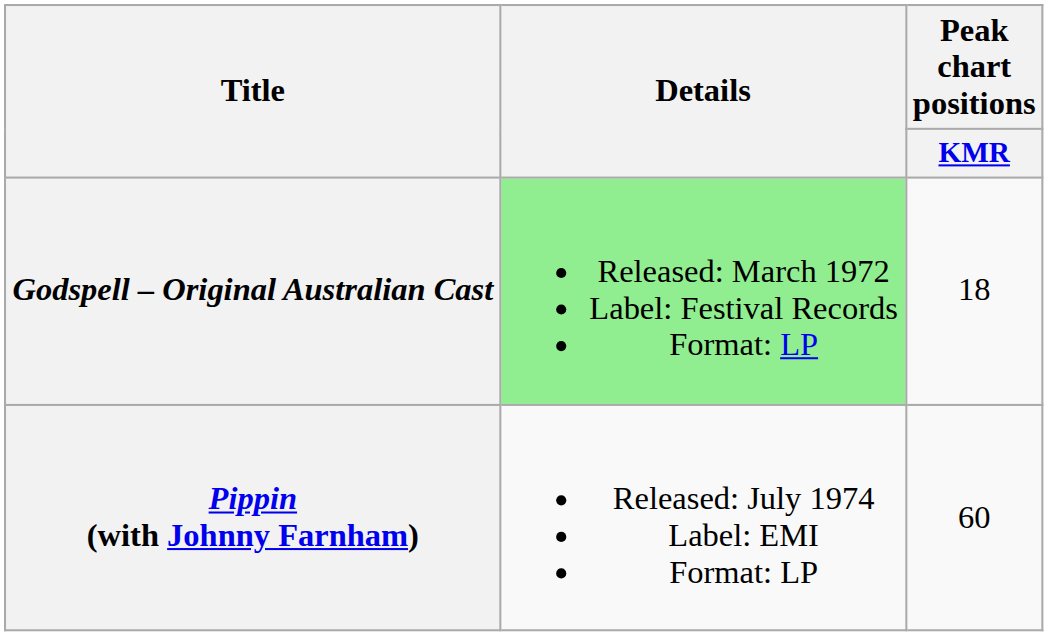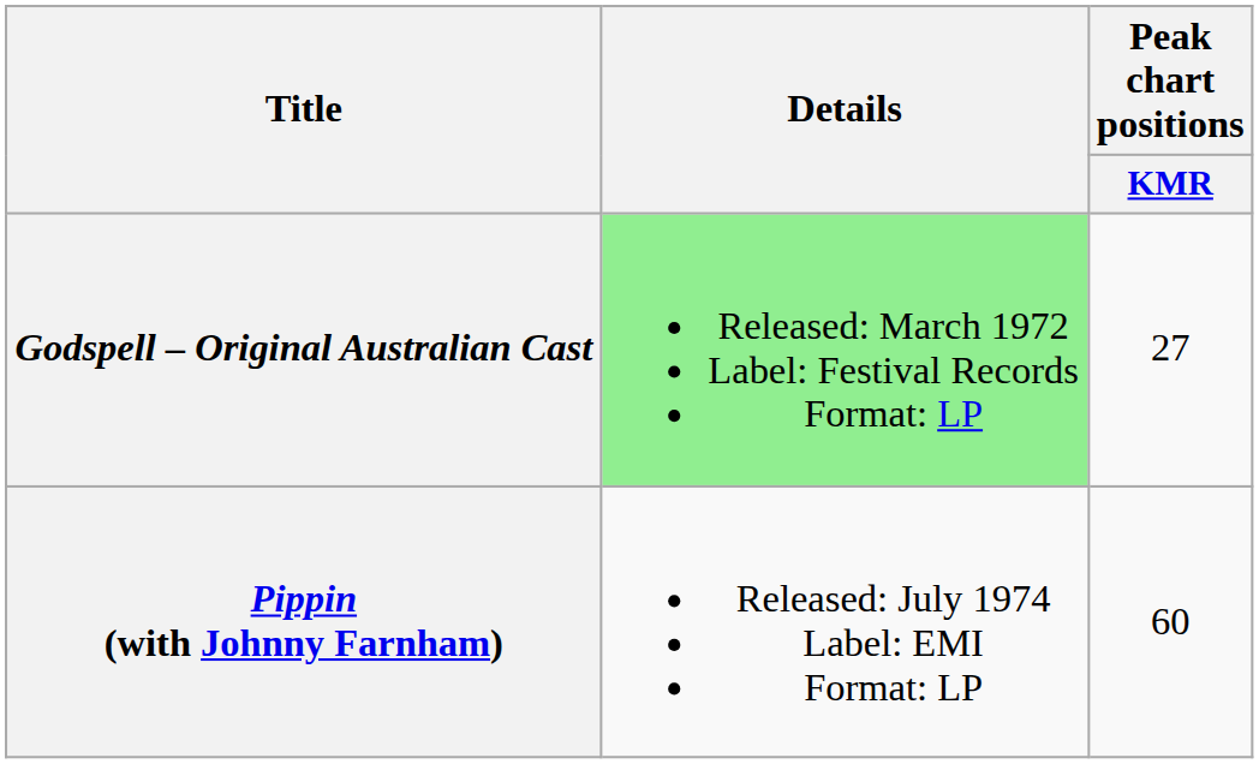 <table class="wikitable plainrowheaders" style="text-align:center;" border="1">
 <tr>
 <th rowspan="2">Title</th>
 <th rowspan="2">Details</th>
 <th colspan="1">Peak chart positions</th>
 </tr>
 <tr>
 <th scope="col" style="width:3em;font-size:90%;"><a href='#'>KMR</a><br></th>
 </tr>
 <tr>
 <th scope="row"><em>Godspell – Original Australian Cast</em></th>
 <td style="background: lightgreen;"><br><ul><li>Released: March 1972</li><li>Label: Festival Records</li><li>Format: <a href='#'>LP</a></li></ul></td>
-<td>18</td>
+<td>27</td>
 </tr>
 <tr>
 <th scope="row"><em><a href='#'>Pippin</a></em> <br> (with <a href='#'>Johnny Farnham</a>)</th>
 <td><br><ul><li>Released: July 1974</li><li>Label: EMI</li><li>Format: LP</li></ul></td>
 <td>60</td>
 </tr>
 </table>
